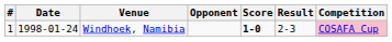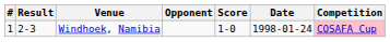 <table class="wikitable">
 <tr>
 <th>#</th>
-<th>Date</th>
+<th>Result</th>
 <th>Venue</th>
 <th>Opponent</th>
 <th>Score</th>
-<th>Result</th>
+<th>Date</th>
 <th>Competition</th>
 </tr>
 <tr>
 <td>1</td>
-<td>1998-01-24</td>
+<td>2-3</td>
 <td><a href='#'>Windhoek</a>, <a href='#'>Namibia</a></td>
 <td></td>
-<td><strong>1-0</strong></td>
-<td>2-3</td>
+<td>1-0</td>
+<td>1998-01-24</td>
 <td style="background: pink;"><a href='#'>COSAFA Cup</a></td>
 </tr>
 </table>
